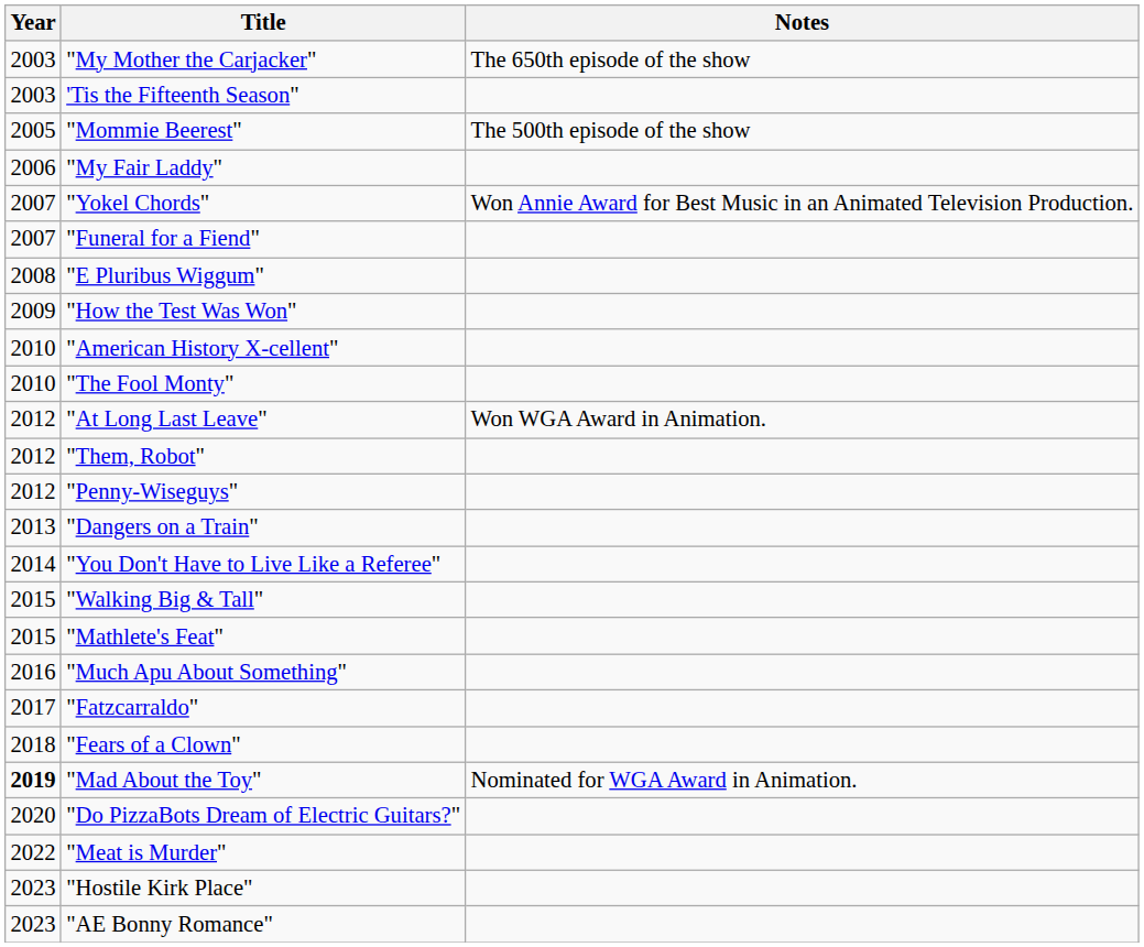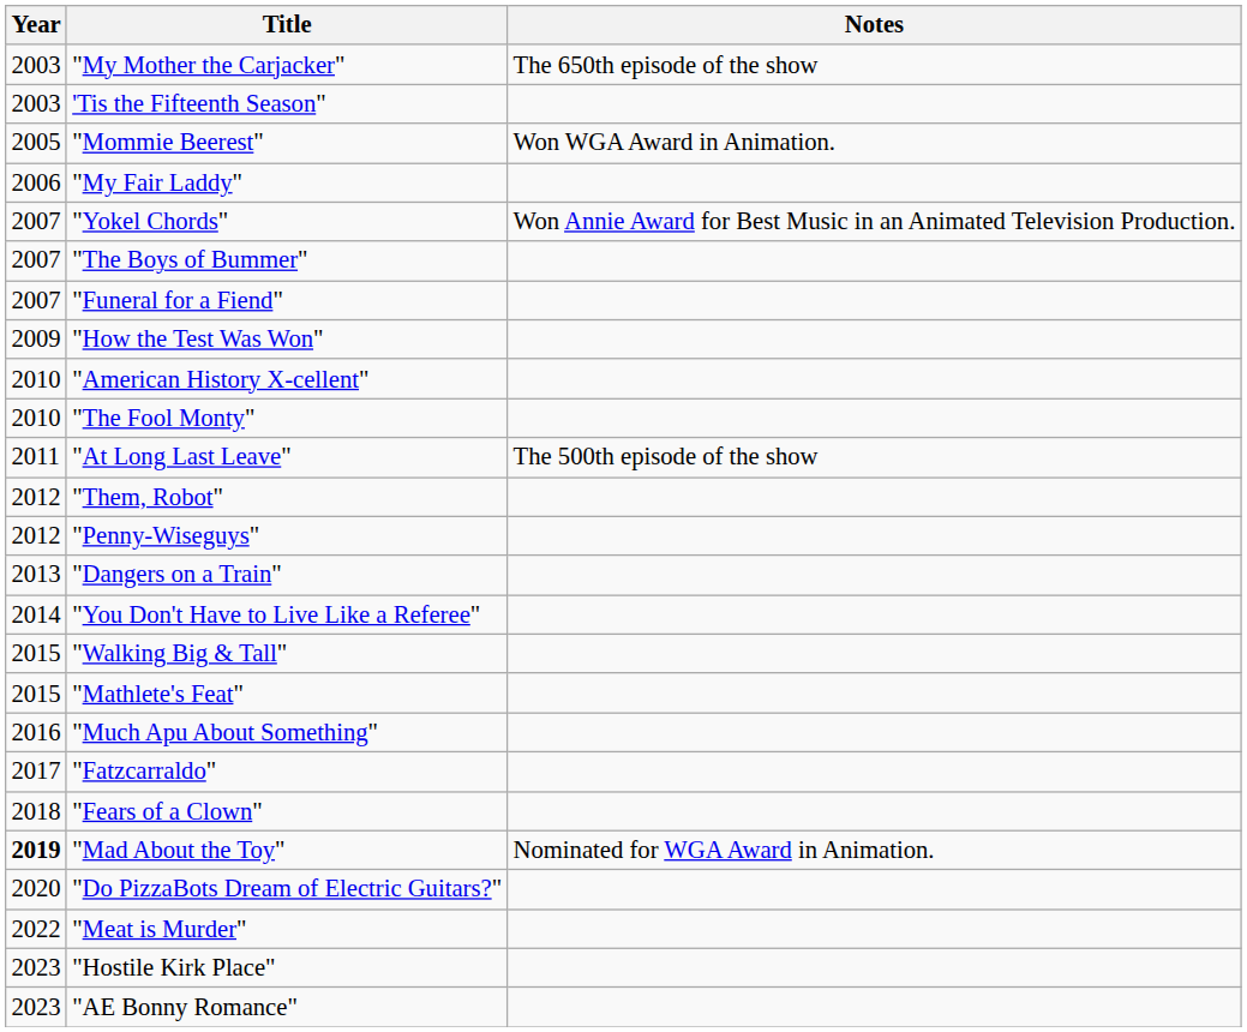 <table class="wikitable">
 <tr>
 <th>Year</th>
 <th>Title</th>
 <th>Notes</th>
 </tr>
 <tr>
 <td>2003</td>
 <td>"<a href='#'>My Mother the Carjacker</a>"</td>
 <td>The 650th episode of the show</td>
 </tr>
 <tr>
 <td>2003</td>
 <td><a href='#'>'Tis the Fifteenth Season</a>"</td>
 <td></td>
 </tr>
 <tr>
 <td>2005</td>
 <td>"<a href='#'>Mommie Beerest</a>"</td>
-<td>The 500th episode of the show</td>
+<td>Won WGA Award in Animation.</td>
 </tr>
 <tr>
 <td>2006</td>
 <td>"<a href='#'>My Fair Laddy</a>"</td>
 <td></td>
 </tr>
 <tr>
 <td>2007</td>
 <td>"<a href='#'>Yokel Chords</a>"</td>
 <td>Won <a href='#'>Annie Award</a> for Best Music in an Animated Television Production.</td>
 </tr>
 <tr>
 <td>2007</td>
-<td>"<a href='#'>Funeral for a Fiend</a>"</td>
+<td>"<a href='#'>The Boys of Bummer</a>"</td>
 <td></td>
 </tr>
 <tr>
-<td>2008</td>
-<td>"<a href='#'>E Pluribus Wiggum</a>"</td>
+<td>2007</td>
+<td>"<a href='#'>Funeral for a Fiend</a>"</td>
 <td></td>
 </tr>
 <tr>
 <td>2009</td>
 <td>"<a href='#'>How the Test Was Won</a>"</td>
 <td></td>
 </tr>
 <tr>
 <td>2010</td>
 <td>"<a href='#'>American History X-cellent</a>"</td>
 <td></td>
 </tr>
 <tr>
 <td>2010</td>
 <td>"<a href='#'>The Fool Monty</a>"</td>
 <td></td>
 </tr>
 <tr>
-<td>2012</td>
+<td>2011</td>
 <td>"<a href='#'>At Long Last Leave</a>"</td>
-<td>Won WGA Award in Animation.</td>
+<td>The 500th episode of the show</td>
 </tr>
 <tr>
 <td>2012</td>
 <td>"<a href='#'>Them, Robot</a>"</td>
 <td></td>
 </tr>
 <tr>
 <td>2012</td>
 <td>"<a href='#'>Penny-Wiseguys</a>"</td>
 <td></td>
 </tr>
 <tr>
 <td>2013</td>
 <td>"<a href='#'>Dangers on a Train</a>"</td>
 <td></td>
 </tr>
 <tr>
 <td>2014</td>
 <td>"<a href='#'>You Don't Have to Live Like a Referee</a>"</td>
 <td></td>
 </tr>
 <tr>
 <td>2015</td>
 <td>"<a href='#'>Walking Big & Tall</a>"</td>
 <td></td>
 </tr>
 <tr>
 <td>2015</td>
 <td>"<a href='#'>Mathlete's Feat</a>"</td>
 <td></td>
 </tr>
 <tr>
 <td>2016</td>
 <td>"<a href='#'>Much Apu About Something</a>"</td>
 <td></td>
 </tr>
 <tr>
 <td>2017</td>
 <td>"<a href='#'>Fatzcarraldo</a>"</td>
 <td></td>
 </tr>
 <tr>
 <td>2018</td>
 <td>"<a href='#'>Fears of a Clown</a>"</td>
 <td></td>
 </tr>
 <tr>
 <td><strong>2019</strong></td>
 <td>"<a href='#'>Mad About the Toy</a>"</td>
 <td>Nominated for <a href='#'>WGA Award</a> in Animation.</td>
 </tr>
 <tr>
 <td>2020</td>
 <td>"<a href='#'>Do PizzaBots Dream of Electric Guitars?</a>"</td>
 <td></td>
 </tr>
 <tr>
 <td>2022</td>
 <td>"<a href='#'>Meat is Murder</a>"</td>
 <td></td>
 </tr>
 <tr>
 <td>2023</td>
 <td>"Hostile Kirk Place"</td>
 <td></td>
 </tr>
 <tr>
 <td>2023</td>
 <td>"AE Bonny Romance"</td>
 <td></td>
 </tr>
 </table>
